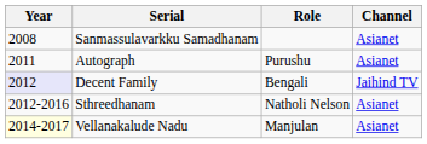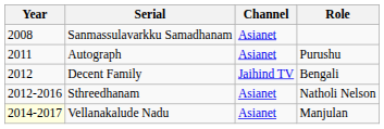 <table class="wikitable sortable">
 <tr style="background:#ccc; text-align:center;">
 <th>Year</th>
 <th>Serial</th>
+<th class="unsortable">Channel</th>
 <th>Role</th>
-<th class="unsortable">Channel</th>
 </tr>
 <tr>
 <td>2008</td>
 <td>Sanmassulavarkku Samadhanam</td>
+<td><a href='#'>Asianet</a></td>
 <td></td>
-<td><a href='#'>Asianet</a></td>
 </tr>
 <tr>
 <td>2011</td>
 <td>Autograph</td>
+<td><a href='#'>Asianet</a></td>
 <td>Purushu</td>
-<td><a href='#'>Asianet</a></td>
 </tr>
 <tr>
-<td style="background: lavender;">2012</td>
+<td>2012</td>
 <td>Decent Family</td>
+<td><a href='#'>Jaihind TV</a></td>
 <td>Bengali</td>
-<td><a href='#'>Jaihind TV</a></td>
 </tr>
 <tr>
 <td>2012-2016</td>
 <td>Sthreedhanam</td>
+<td><a href='#'>Asianet</a></td>
 <td>Natholi Nelson</td>
-<td><a href='#'>Asianet</a></td>
 </tr>
 <tr>
 <td style="background: lightyellow;">2014-2017</td>
 <td>Vellanakalude Nadu</td>
+<td><a href='#'>Asianet</a></td>
 <td>Manjulan</td>
-<td><a href='#'>Asianet</a></td>
 </tr>
 </table>
